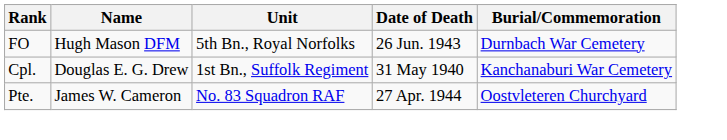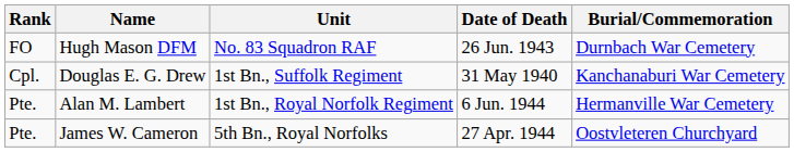 <table class="wikitable">
 <tr>
 <th>Rank</th>
 <th>Name</th>
 <th>Unit</th>
 <th>Date of Death</th>
 <th>Burial/Commemoration</th>
 </tr>
 <tr>
 <td>FO</td>
 <td>Hugh Mason <a href='#'>DFM</a></td>
-<td>5th Bn., Royal Norfolks</td>
+<td><a href='#'>No. 83 Squadron RAF</a></td>
 <td>26 Jun. 1943</td>
 <td><a href='#'>Durnbach War Cemetery</a></td>
 </tr>
 <tr>
 <td>Cpl.</td>
 <td>Douglas E. G. Drew</td>
 <td>1st Bn., <a href='#'>Suffolk Regiment</a></td>
 <td>31 May 1940</td>
 <td><a href='#'>Kanchanaburi War Cemetery</a></td>
 </tr>
 <tr>
 <td>Pte.</td>
+<td>Alan M. Lambert</td>
+<td>1st Bn., <a href='#'>Royal Norfolk Regiment</a></td>
+<td>6 Jun. 1944</td>
+<td><a href='#'>Hermanville War Cemetery</a></td>
+</tr>
+<tr>
+<td>Pte.</td>
 <td>James W. Cameron</td>
-<td><a href='#'>No. 83 Squadron RAF</a></td>
+<td>5th Bn., Royal Norfolks</td>
 <td>27 Apr. 1944</td>
 <td><a href='#'>Oostvleteren Churchyard</a></td>
 </tr>
 </table>
